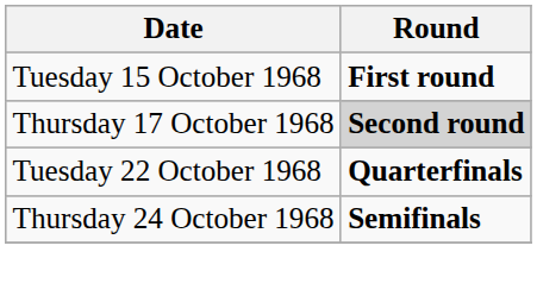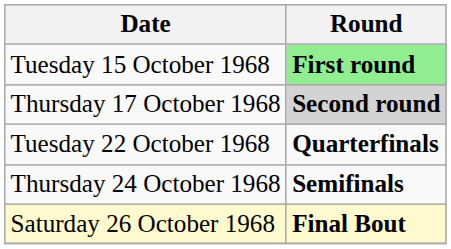 <table class="wikitable">
 <tr>
 <th>Date</th>
 <th>Round</th>
 </tr>
 <tr>
 <td>Tuesday 15 October 1968</td>
-<td><strong>First round</strong></td>
+<td style="background: lightgreen;"><strong>First round</strong></td>
 </tr>
 <tr>
 <td>Thursday 17 October 1968</td>
 <td style="background: lightgrey;"><strong>Second round</strong></td>
 </tr>
 <tr>
 <td>Tuesday 22 October 1968</td>
 <td><strong>Quarterfinals</strong></td>
 </tr>
 <tr>
 <td>Thursday 24 October 1968</td>
 <td><strong>Semifinals</strong></td>
 </tr>
 <tr>
+<td style=background:lemonchiffon>Saturday 26 October 1968</td>
+<td style=background:lemonchiffon><strong>Final Bout</strong></td>
+</tr>
+<tr>
 </tr>
 </table>
